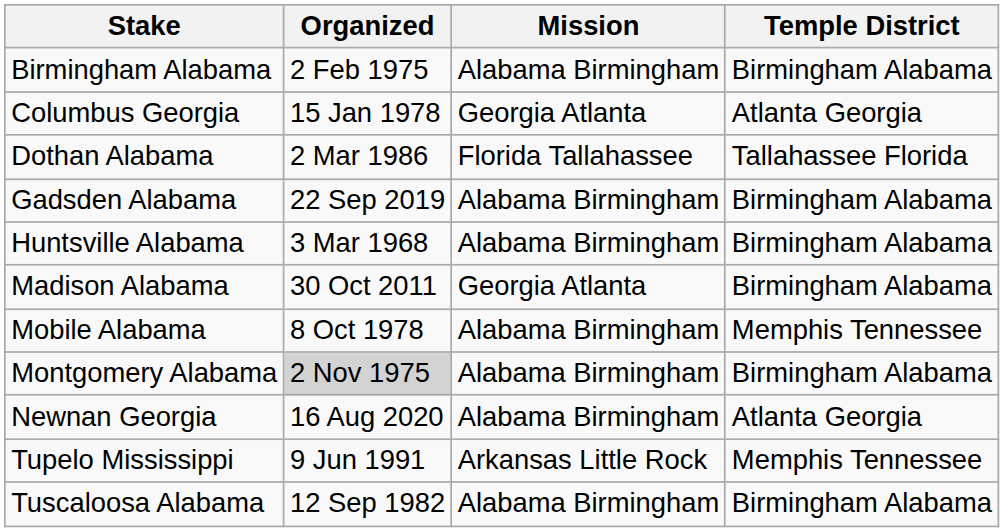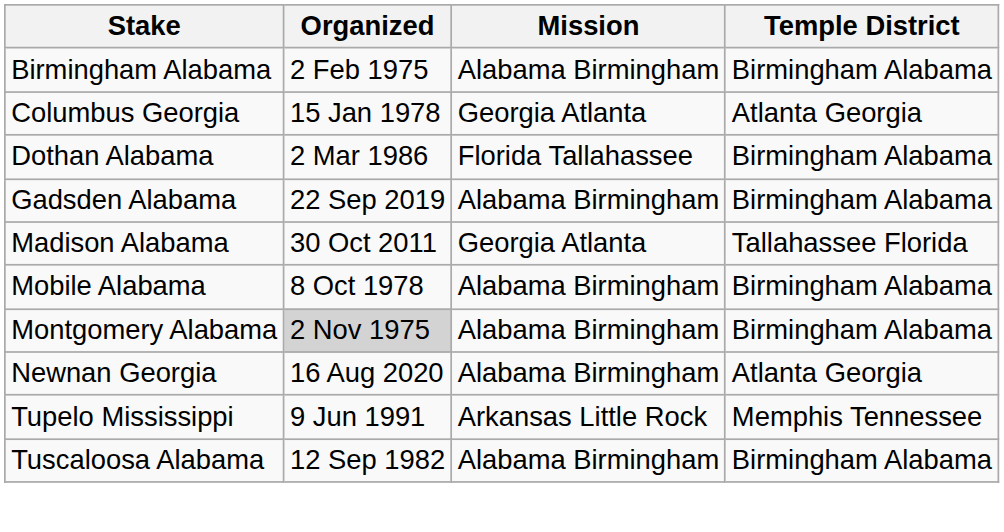 <table class="wikitable sortable">
 <tr>
 <th>Stake</th>
 <th>Organized</th>
 <th>Mission</th>
 <th>Temple District</th>
 </tr>
 <tr>
 <td>Birmingham Alabama</td>
 <td>2 Feb 1975</td>
 <td>Alabama Birmingham</td>
 <td>Birmingham Alabama</td>
 </tr>
 <tr>
 <td>Columbus Georgia</td>
 <td>15 Jan 1978</td>
 <td>Georgia Atlanta</td>
 <td>Atlanta Georgia</td>
 </tr>
 <tr>
 <td>Dothan Alabama</td>
 <td>2 Mar 1986</td>
 <td>Florida Tallahassee</td>
-<td>Tallahassee Florida</td>
+<td>Birmingham Alabama</td>
 </tr>
 <tr>
 <td>Gadsden Alabama</td>
 <td>22 Sep 2019</td>
 <td>Alabama Birmingham</td>
 <td>Birmingham Alabama</td>
 </tr>
 <tr>
-<td>Huntsville Alabama</td>
-<td>3 Mar 1968</td>
-<td>Alabama Birmingham</td>
-<td>Birmingham Alabama</td>
-</tr>
-<tr>
 <td>Madison Alabama</td>
 <td>30 Oct 2011</td>
 <td>Georgia Atlanta</td>
-<td>Birmingham Alabama</td>
+<td>Tallahassee Florida</td>
 </tr>
 <tr>
 <td>Mobile Alabama</td>
 <td>8 Oct 1978</td>
 <td>Alabama Birmingham</td>
-<td>Memphis Tennessee</td>
+<td>Birmingham Alabama</td>
 </tr>
 <tr>
 <td>Montgomery Alabama</td>
 <td style="background: lightgrey;">2 Nov 1975</td>
 <td>Alabama Birmingham</td>
 <td>Birmingham Alabama</td>
 </tr>
 <tr>
 <td>Newnan Georgia</td>
 <td>16 Aug 2020</td>
 <td>Alabama Birmingham</td>
 <td>Atlanta Georgia</td>
 </tr>
 <tr>
 <td>Tupelo Mississippi</td>
 <td>9 Jun 1991</td>
 <td>Arkansas Little Rock</td>
 <td>Memphis Tennessee</td>
 </tr>
 <tr>
 <td>Tuscaloosa Alabama</td>
 <td>12 Sep 1982</td>
 <td>Alabama Birmingham</td>
 <td>Birmingham Alabama</td>
 </tr>
 </table>
